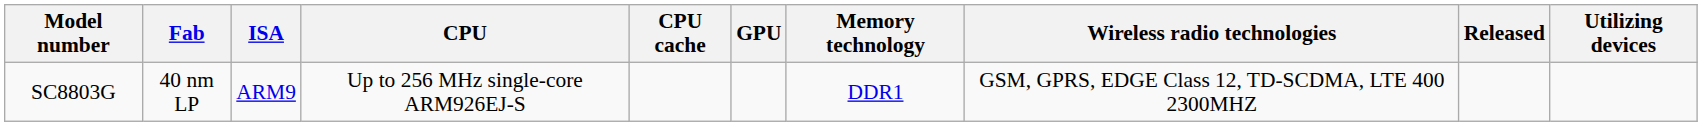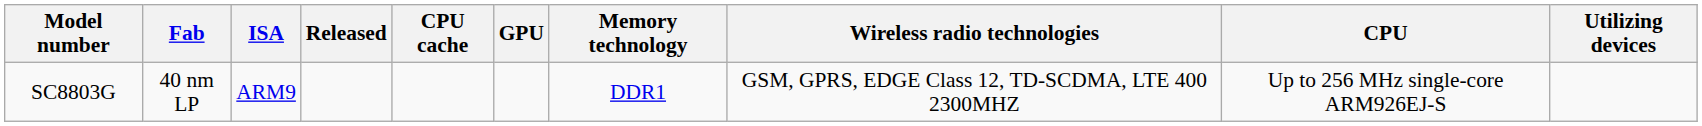 <table class="wikitable" style="width:100%; text-align:center">
 <tr>
 <th>Model number</th>
 <th><a href='#'>Fab</a></th>
 <th><a href='#'>ISA</a></th>
-<th>CPU</th>
+<th>Released</th>
 <th>CPU cache</th>
 <th>GPU</th>
 <th>Memory technology</th>
 <th>Wireless radio technologies</th>
-<th>Released</th>
+<th>CPU</th>
 <th>Utilizing devices</th>
 </tr>
 <tr>
 <td>SC8803G</td>
 <td>40 nm LP</td>
 <td><a href='#'>ARM9</a></td>
-<td>Up to 256 MHz single-core ARM926EJ-S</td>
+<td></td>
 <td></td>
 <td></td>
 <td><a href='#'>DDR1</a></td>
 <td>GSM, GPRS, EDGE Class 12, TD-SCDMA, LTE 400 2300MHZ</td>
-<td></td>
+<td>Up to 256 MHz single-core ARM926EJ-S</td>
 <td></td>
 </tr>
 </table>
